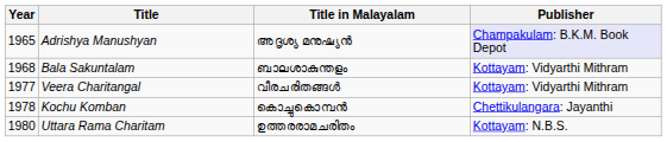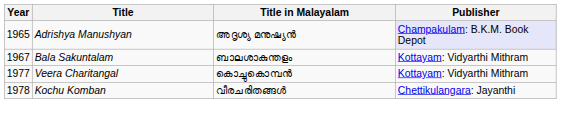 <table class="wikitable">
 <tr>
 <th>Year</th>
 <th ! style=width:17em>Title</th>
 <th ! style=width:17em>Title in Malayalam</th>
 <th ! style=width:15em>Publisher</th>
 </tr>
 <tr>
 <td>1965</td>
 <td><em>Adrishya Manushyan</em></td>
 <td>അദൃശ്യ മനുഷ്യൻ</td>
 <td style="background: lavender;"><a href='#'>Champakulam</a>: B.K.M. Book Depot</td>
 </tr>
 <tr>
-<td>1968</td>
+<td>1967</td>
 <td><em>Bala Sakuntalam</em></td>
 <td>ബാലശാകുന്തളം</td>
 <td><a href='#'>Kottayam</a>: Vidyarthi Mithram</td>
 </tr>
 <tr>
 <td>1977</td>
 <td><em>Veera Charitangal</em></td>
-<td>വീരചരിതങ്ങൾ</td>
+<td>കൊച്ചുകൊമ്പൻ</td>
 <td><a href='#'>Kottayam</a>: Vidyarthi Mithram</td>
 </tr>
 <tr>
 <td>1978</td>
 <td><em>Kochu Komban</em></td>
-<td>കൊച്ചുകൊമ്പൻ</td>
+<td>വീരചരിതങ്ങൾ</td>
 <td><a href='#'>Chettikulangara</a>: Jayanthi</td>
 </tr>
-<tr>
-<td>1980</td>
-<td><em>Uttara Rama Charitam</em></td>
-<td>ഉത്തരരാമചരിതം</td>
-<td><a href='#'>Kottayam</a>: N.B.S.</td>
-</tr>
 </table>
